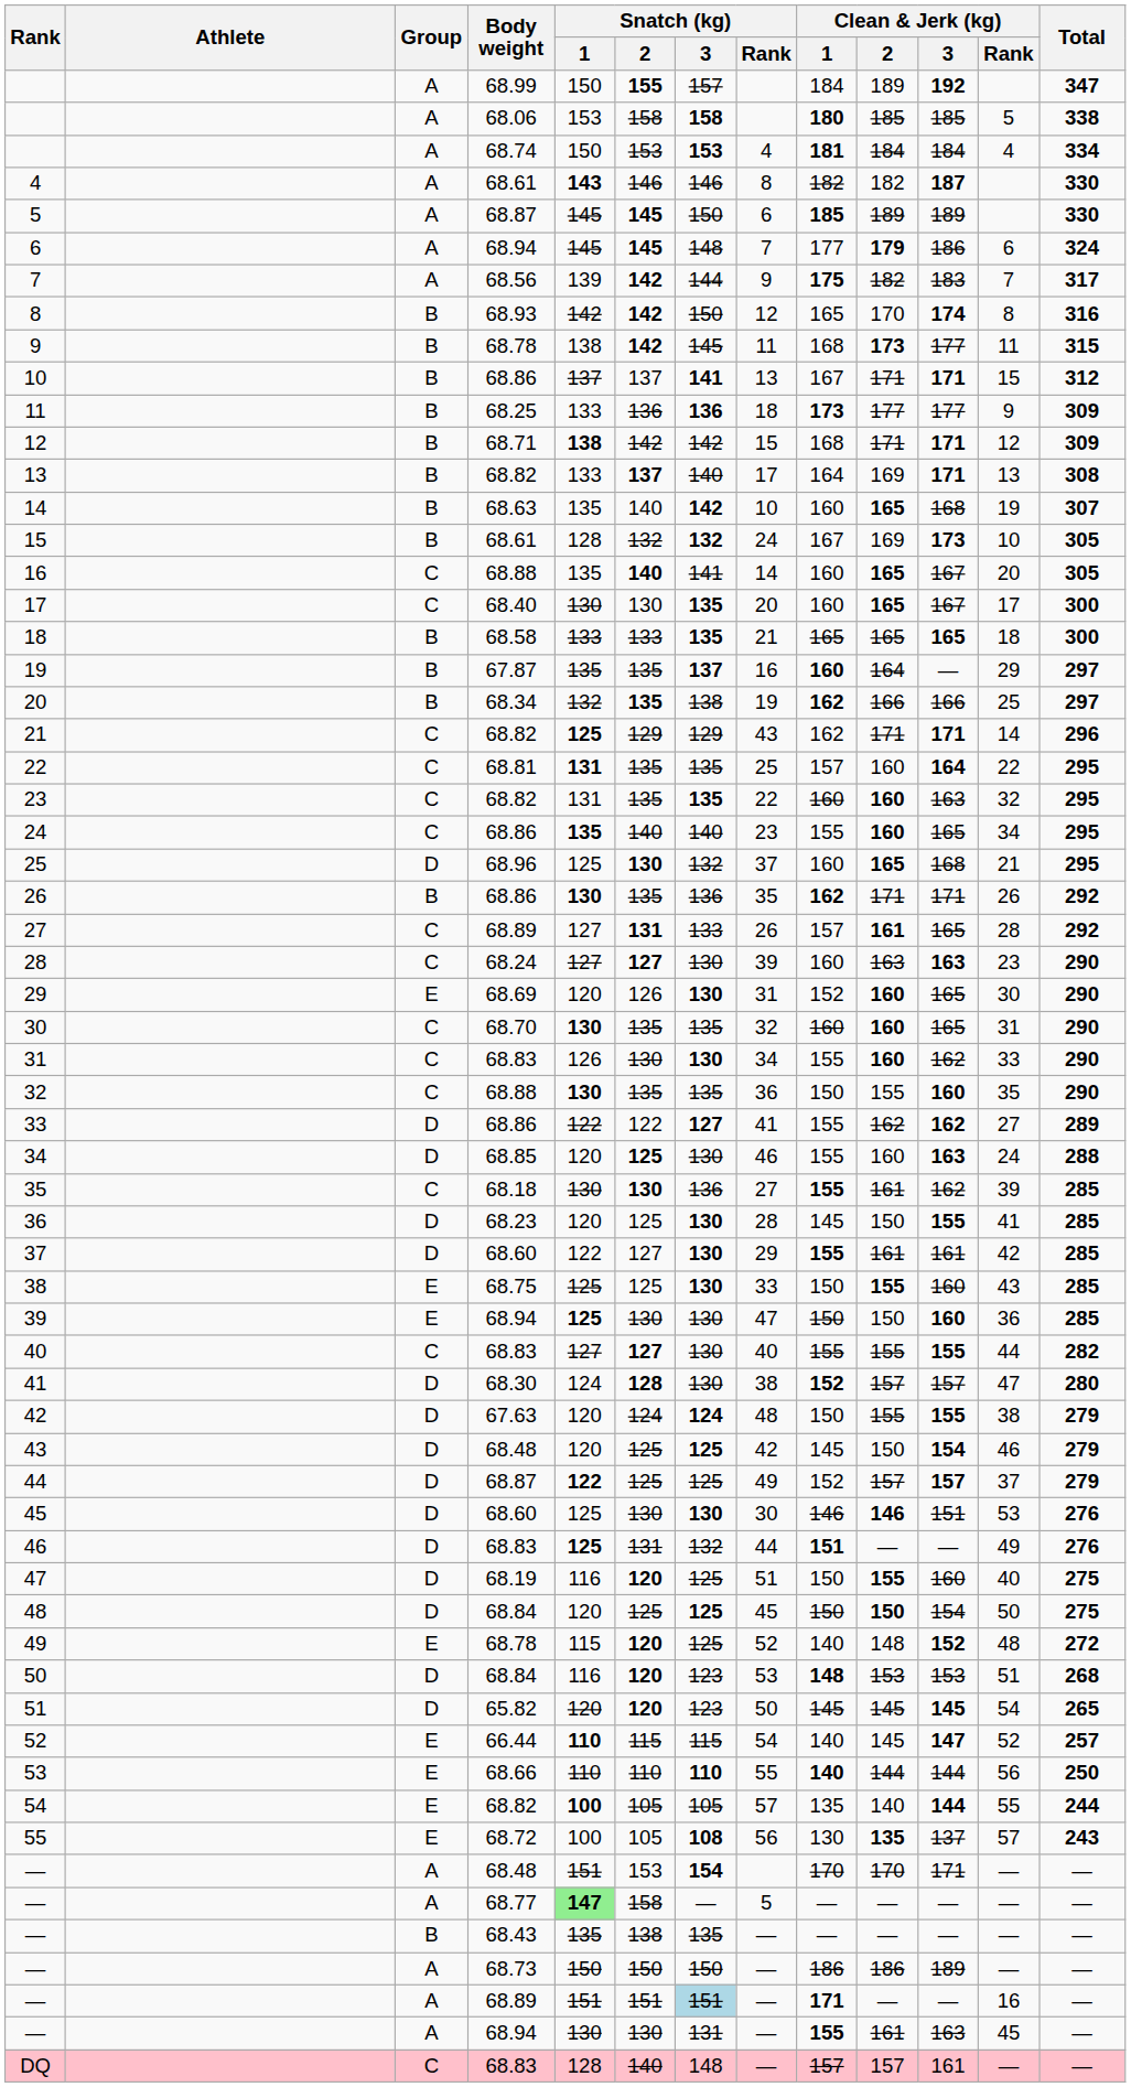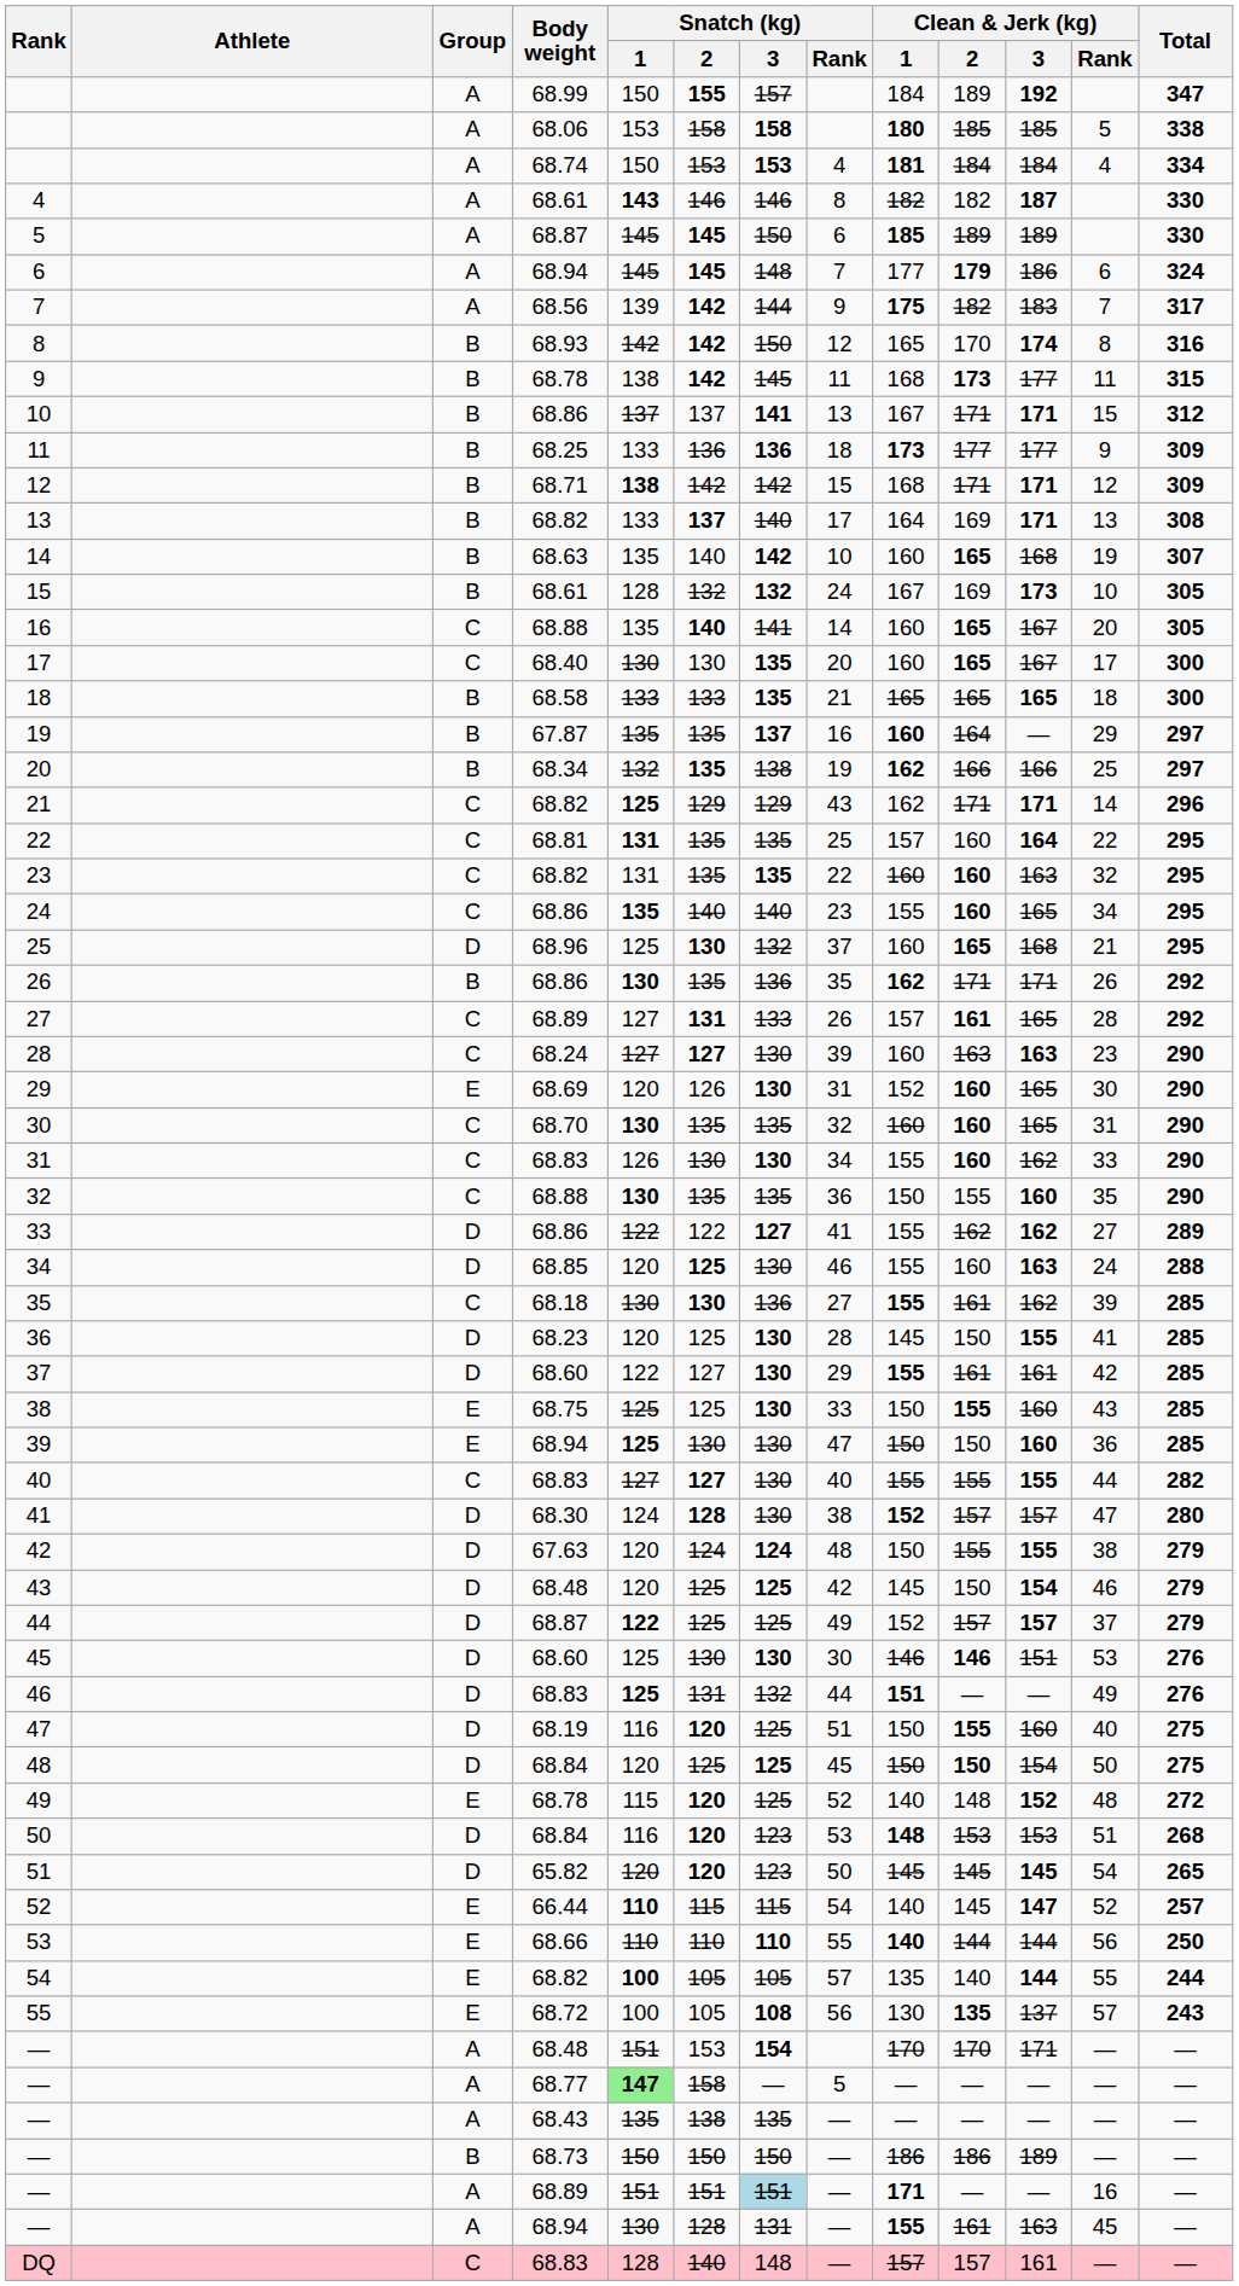 <table class = "wikitable" style="text-align:center;">
 <tr>
 <th rowspan=2 width=40>Rank</th>
 <th rowspan=2 width=250>Athlete</th>
 <th rowspan=2 width=50>Group</th>
 <th rowspan=2 width=60>Body weight</th>
 <th colspan=4>Snatch (kg)</th>
 <th colspan=4>Clean & Jerk (kg)</th>
 <th rowspan=2 width=60>Total</th>
 </tr>
 <tr>
 <th width=40>1</th>
 <th width=40>2</th>
 <th width=40>3</th>
 <th width=40>Rank</th>
 <th width=40>1</th>
 <th width=40>2</th>
 <th width=40>3</th>
 <th width=40>Rank</th>
 </tr>
 <tr>
 <td></td>
 <td align=left></td>
 <td>A</td>
 <td>68.99</td>
 <td>150</td>
 <td><strong>155</strong></td>
 <td><s>157</s></td>
 <td></td>
 <td>184</td>
 <td>189</td>
 <td><strong>192</strong></td>
 <td></td>
 <td><strong>347</strong></td>
 </tr>
 <tr>
 <td></td>
 <td align=left></td>
 <td>A</td>
 <td>68.06</td>
 <td>153</td>
 <td><s>158</s></td>
 <td><strong>158</strong></td>
 <td></td>
 <td><strong>180</strong></td>
 <td><s>185</s></td>
 <td><s>185</s></td>
 <td>5</td>
 <td><strong>338</strong></td>
 </tr>
 <tr>
 <td></td>
 <td align=left></td>
 <td>A</td>
 <td>68.74</td>
 <td>150</td>
 <td><s>153</s></td>
 <td><strong>153</strong></td>
 <td>4</td>
 <td><strong>181</strong></td>
 <td><s>184</s></td>
 <td><s>184</s></td>
 <td>4</td>
 <td><strong>334</strong></td>
 </tr>
 <tr>
 <td>4</td>
 <td align=left></td>
 <td>A</td>
 <td>68.61</td>
 <td><strong>143</strong></td>
 <td><s>146</s></td>
 <td><s>146</s></td>
 <td>8</td>
 <td><s>182</s></td>
 <td>182</td>
 <td><strong>187</strong></td>
 <td></td>
 <td><strong>330</strong></td>
 </tr>
 <tr>
 <td>5</td>
 <td align=left></td>
 <td>A</td>
 <td>68.87</td>
 <td><s>145</s></td>
 <td><strong>145</strong></td>
 <td><s>150</s></td>
 <td>6</td>
 <td><strong>185</strong></td>
 <td><s>189</s></td>
 <td><s>189</s></td>
 <td></td>
 <td><strong>330</strong></td>
 </tr>
 <tr>
 <td>6</td>
 <td align=left></td>
 <td>A</td>
 <td>68.94</td>
 <td><s>145</s></td>
 <td><strong>145</strong></td>
 <td><s>148</s></td>
 <td>7</td>
 <td>177</td>
 <td><strong>179</strong></td>
 <td><s>186</s></td>
 <td>6</td>
 <td><strong>324</strong></td>
 </tr>
 <tr>
 <td>7</td>
 <td align=left></td>
 <td>A</td>
 <td>68.56</td>
 <td>139</td>
 <td><strong>142</strong></td>
 <td><s>144</s></td>
 <td>9</td>
 <td><strong>175</strong></td>
 <td><s>182</s></td>
 <td><s>183</s></td>
 <td>7</td>
 <td><strong>317</strong></td>
 </tr>
 <tr>
 <td>8</td>
 <td align=left></td>
 <td>B</td>
 <td>68.93</td>
 <td><s>142</s></td>
 <td><strong>142</strong></td>
 <td><s>150</s></td>
 <td>12</td>
 <td>165</td>
 <td>170</td>
 <td><strong>174</strong></td>
 <td>8</td>
 <td><strong>316</strong></td>
 </tr>
 <tr>
 <td>9</td>
 <td align=left></td>
 <td>B</td>
 <td>68.78</td>
 <td>138</td>
 <td><strong>142</strong></td>
 <td><s>145</s></td>
 <td>11</td>
 <td>168</td>
 <td><strong>173</strong></td>
 <td><s>177</s></td>
 <td>11</td>
 <td><strong>315</strong></td>
 </tr>
 <tr>
 <td>10</td>
 <td align=left></td>
 <td>B</td>
 <td>68.86</td>
 <td><s>137</s></td>
 <td>137</td>
 <td><strong>141</strong></td>
 <td>13</td>
 <td>167</td>
 <td><s>171</s></td>
 <td><strong>171</strong></td>
 <td>15</td>
 <td><strong>312</strong></td>
 </tr>
 <tr>
 <td>11</td>
 <td align=left></td>
 <td>B</td>
 <td>68.25</td>
 <td>133</td>
 <td><s>136</s></td>
 <td><strong>136</strong></td>
 <td>18</td>
 <td><strong>173</strong></td>
 <td><s>177</s></td>
 <td><s>177</s></td>
 <td>9</td>
 <td><strong>309</strong></td>
 </tr>
 <tr>
 <td>12</td>
 <td align=left></td>
 <td>B</td>
 <td>68.71</td>
 <td><strong>138</strong></td>
 <td><s>142</s></td>
 <td><s>142</s></td>
 <td>15</td>
 <td>168</td>
 <td><s>171</s></td>
 <td><strong>171</strong></td>
 <td>12</td>
 <td><strong>309</strong></td>
 </tr>
 <tr>
 <td>13</td>
 <td align=left></td>
 <td>B</td>
 <td>68.82</td>
 <td>133</td>
 <td><strong>137</strong></td>
 <td><s>140</s></td>
 <td>17</td>
 <td>164</td>
 <td>169</td>
 <td><strong>171</strong></td>
 <td>13</td>
 <td><strong>308</strong></td>
 </tr>
 <tr>
 <td>14</td>
 <td align=left></td>
 <td>B</td>
 <td>68.63</td>
 <td>135</td>
 <td>140</td>
 <td><strong>142</strong></td>
 <td>10</td>
 <td>160</td>
 <td><strong>165</strong></td>
 <td><s>168</s></td>
 <td>19</td>
 <td><strong>307</strong></td>
 </tr>
 <tr>
 <td>15</td>
 <td align=left></td>
 <td>B</td>
 <td>68.61</td>
 <td>128</td>
 <td><s>132</s></td>
 <td><strong>132</strong></td>
 <td>24</td>
 <td>167</td>
 <td>169</td>
 <td><strong>173</strong></td>
 <td>10</td>
 <td><strong>305</strong></td>
 </tr>
 <tr>
 <td>16</td>
 <td align=left></td>
 <td>C</td>
 <td>68.88</td>
 <td>135</td>
 <td><strong>140</strong></td>
 <td><s>141</s></td>
 <td>14</td>
 <td>160</td>
 <td><strong>165</strong></td>
 <td><s>167</s></td>
 <td>20</td>
 <td><strong>305</strong></td>
 </tr>
 <tr>
 <td>17</td>
 <td align=left></td>
 <td>C</td>
 <td>68.40</td>
 <td><s>130</s></td>
 <td>130</td>
 <td><strong>135</strong></td>
 <td>20</td>
 <td>160</td>
 <td><strong>165</strong></td>
 <td><s>167</s></td>
 <td>17</td>
 <td><strong>300</strong></td>
 </tr>
 <tr>
 <td>18</td>
 <td align=left></td>
 <td>B</td>
 <td>68.58</td>
 <td><s>133</s></td>
 <td><s>133</s></td>
 <td><strong>135</strong></td>
 <td>21</td>
 <td><s>165</s></td>
 <td><s>165</s></td>
 <td><strong>165</strong></td>
 <td>18</td>
 <td><strong>300</strong></td>
 </tr>
 <tr>
 <td>19</td>
 <td align=left></td>
 <td>B</td>
 <td>67.87</td>
 <td><s>135</s></td>
 <td><s>135</s></td>
 <td><strong>137</strong></td>
 <td>16</td>
 <td><strong>160</strong></td>
 <td><s>164</s></td>
 <td>—</td>
 <td>29</td>
 <td><strong>297</strong></td>
 </tr>
 <tr>
 <td>20</td>
 <td align=left></td>
 <td>B</td>
 <td>68.34</td>
 <td><s>132</s></td>
 <td><strong>135</strong></td>
 <td><s>138</s></td>
 <td>19</td>
 <td><strong>162</strong></td>
 <td><s>166</s></td>
 <td><s>166</s></td>
 <td>25</td>
 <td><strong>297</strong></td>
 </tr>
 <tr>
 <td>21</td>
 <td align=left></td>
 <td>C</td>
 <td>68.82</td>
 <td><strong>125</strong></td>
 <td><s>129</s></td>
 <td><s>129</s></td>
 <td>43</td>
 <td>162</td>
 <td><s>171</s></td>
 <td><strong>171</strong></td>
 <td>14</td>
 <td><strong>296</strong></td>
 </tr>
 <tr>
 <td>22</td>
 <td align=left></td>
 <td>C</td>
 <td>68.81</td>
 <td><strong>131</strong></td>
 <td><s>135</s></td>
 <td><s>135</s></td>
 <td>25</td>
 <td>157</td>
 <td>160</td>
 <td><strong>164</strong></td>
 <td>22</td>
 <td><strong>295</strong></td>
 </tr>
 <tr>
 <td>23</td>
 <td align=left></td>
 <td>C</td>
 <td>68.82</td>
 <td>131</td>
 <td><s>135</s></td>
 <td><strong>135</strong></td>
 <td>22</td>
 <td><s>160</s></td>
 <td><strong>160</strong></td>
 <td><s>163</s></td>
 <td>32</td>
 <td><strong>295</strong></td>
 </tr>
 <tr>
 <td>24</td>
 <td align=left></td>
 <td>C</td>
 <td>68.86</td>
 <td><strong>135</strong></td>
 <td><s>140</s></td>
 <td><s>140</s></td>
 <td>23</td>
 <td>155</td>
 <td><strong>160</strong></td>
 <td><s>165</s></td>
 <td>34</td>
 <td><strong>295</strong></td>
 </tr>
 <tr>
 <td>25</td>
 <td align=left></td>
 <td>D</td>
 <td>68.96</td>
 <td>125</td>
 <td><strong>130</strong></td>
 <td><s>132</s></td>
 <td>37</td>
 <td>160</td>
 <td><strong>165</strong></td>
 <td><s>168</s></td>
 <td>21</td>
 <td><strong>295</strong></td>
 </tr>
 <tr>
 <td>26</td>
 <td align=left></td>
 <td>B</td>
 <td>68.86</td>
 <td><strong>130</strong></td>
 <td><s>135</s></td>
 <td><s>136</s></td>
 <td>35</td>
 <td><strong>162</strong></td>
 <td><s>171</s></td>
 <td><s>171</s></td>
 <td>26</td>
 <td><strong>292</strong></td>
 </tr>
 <tr>
 <td>27</td>
 <td align=left></td>
 <td>C</td>
 <td>68.89</td>
 <td>127</td>
 <td><strong>131</strong></td>
 <td><s>133</s></td>
 <td>26</td>
 <td>157</td>
 <td><strong>161</strong></td>
 <td><s>165</s></td>
 <td>28</td>
 <td><strong>292</strong></td>
 </tr>
 <tr>
 <td>28</td>
 <td align=left></td>
 <td>C</td>
 <td>68.24</td>
 <td><s>127</s></td>
 <td><strong>127</strong></td>
 <td><s>130</s></td>
 <td>39</td>
 <td>160</td>
 <td><s>163</s></td>
 <td><strong>163</strong></td>
 <td>23</td>
 <td><strong>290</strong></td>
 </tr>
 <tr>
 <td>29</td>
 <td align=left></td>
 <td>E</td>
 <td>68.69</td>
 <td>120</td>
 <td>126</td>
 <td><strong>130</strong></td>
 <td>31</td>
 <td>152</td>
 <td><strong>160</strong></td>
 <td><s>165</s></td>
 <td>30</td>
 <td><strong>290</strong></td>
 </tr>
 <tr>
 <td>30</td>
 <td align=left></td>
 <td>C</td>
 <td>68.70</td>
 <td><strong>130</strong></td>
 <td><s>135</s></td>
 <td><s>135</s></td>
 <td>32</td>
 <td><s>160</s></td>
 <td><strong>160</strong></td>
 <td><s>165</s></td>
 <td>31</td>
 <td><strong>290</strong></td>
 </tr>
 <tr>
 <td>31</td>
 <td align=left></td>
 <td>C</td>
 <td>68.83</td>
 <td>126</td>
 <td><s>130</s></td>
 <td><strong>130</strong></td>
 <td>34</td>
 <td>155</td>
 <td><strong>160</strong></td>
 <td><s>162</s></td>
 <td>33</td>
 <td><strong>290</strong></td>
 </tr>
 <tr>
 <td>32</td>
 <td align=left></td>
 <td>C</td>
 <td>68.88</td>
 <td><strong>130</strong></td>
 <td><s>135</s></td>
 <td><s>135</s></td>
 <td>36</td>
 <td>150</td>
 <td>155</td>
 <td><strong>160</strong></td>
 <td>35</td>
 <td><strong>290</strong></td>
 </tr>
 <tr>
 <td>33</td>
 <td align=left></td>
 <td>D</td>
 <td>68.86</td>
 <td><s>122</s></td>
 <td>122</td>
 <td><strong>127</strong></td>
 <td>41</td>
 <td>155</td>
 <td><s>162</s></td>
 <td><strong>162</strong></td>
 <td>27</td>
 <td><strong>289</strong></td>
 </tr>
 <tr>
 <td>34</td>
 <td align=left></td>
 <td>D</td>
 <td>68.85</td>
 <td>120</td>
 <td><strong>125</strong></td>
 <td><s>130</s></td>
 <td>46</td>
 <td>155</td>
 <td>160</td>
 <td><strong>163</strong></td>
 <td>24</td>
 <td><strong>288</strong></td>
 </tr>
 <tr>
 <td>35</td>
 <td align=left></td>
 <td>C</td>
 <td>68.18</td>
 <td><s>130</s></td>
 <td><strong>130</strong></td>
 <td><s>136</s></td>
 <td>27</td>
 <td><strong>155</strong></td>
 <td><s>161</s></td>
 <td><s>162</s></td>
 <td>39</td>
 <td><strong>285</strong></td>
 </tr>
 <tr>
 <td>36</td>
 <td align=left></td>
 <td>D</td>
 <td>68.23</td>
 <td>120</td>
 <td>125</td>
 <td><strong>130</strong></td>
 <td>28</td>
 <td>145</td>
 <td>150</td>
 <td><strong>155</strong></td>
 <td>41</td>
 <td><strong>285</strong></td>
 </tr>
 <tr>
 <td>37</td>
 <td align=left></td>
 <td>D</td>
 <td>68.60</td>
 <td>122</td>
 <td>127</td>
 <td><strong>130</strong></td>
 <td>29</td>
 <td><strong>155</strong></td>
 <td><s>161</s></td>
 <td><s>161</s></td>
 <td>42</td>
 <td><strong>285</strong></td>
 </tr>
 <tr>
 <td>38</td>
 <td align=left></td>
 <td>E</td>
 <td>68.75</td>
 <td><s>125</s></td>
 <td>125</td>
 <td><strong>130</strong></td>
 <td>33</td>
 <td>150</td>
 <td><strong>155</strong></td>
 <td><s>160</s></td>
 <td>43</td>
 <td><strong>285</strong></td>
 </tr>
 <tr>
 <td>39</td>
 <td align=left></td>
 <td>E</td>
 <td>68.94</td>
 <td><strong>125</strong></td>
 <td><s>130</s></td>
 <td><s>130</s></td>
 <td>47</td>
 <td><s>150</s></td>
 <td>150</td>
 <td><strong>160</strong></td>
 <td>36</td>
 <td><strong>285</strong></td>
 </tr>
 <tr>
 <td>40</td>
 <td align=left></td>
 <td>C</td>
 <td>68.83</td>
 <td><s>127</s></td>
 <td><strong>127</strong></td>
 <td><s>130</s></td>
 <td>40</td>
 <td><s>155</s></td>
 <td><s>155</s></td>
 <td><strong>155</strong></td>
 <td>44</td>
 <td><strong>282</strong></td>
 </tr>
 <tr>
 <td>41</td>
 <td align=left></td>
 <td>D</td>
 <td>68.30</td>
 <td>124</td>
 <td><strong>128</strong></td>
 <td><s>130</s></td>
 <td>38</td>
 <td><strong>152</strong></td>
 <td><s>157</s></td>
 <td><s>157</s></td>
 <td>47</td>
 <td><strong>280</strong></td>
 </tr>
 <tr>
 <td>42</td>
 <td align=left></td>
 <td>D</td>
 <td>67.63</td>
 <td>120</td>
 <td><s>124</s></td>
 <td><strong>124</strong></td>
 <td>48</td>
 <td>150</td>
 <td><s>155</s></td>
 <td><strong>155</strong></td>
 <td>38</td>
 <td><strong>279</strong></td>
 </tr>
 <tr>
 <td>43</td>
 <td align=left></td>
 <td>D</td>
 <td>68.48</td>
 <td>120</td>
 <td><s>125</s></td>
 <td><strong>125</strong></td>
 <td>42</td>
 <td>145</td>
 <td>150</td>
 <td><strong>154</strong></td>
 <td>46</td>
 <td><strong>279</strong></td>
 </tr>
 <tr>
 <td>44</td>
 <td align=left></td>
 <td>D</td>
 <td>68.87</td>
 <td><strong>122</strong></td>
 <td><s>125</s></td>
 <td><s>125</s></td>
 <td>49</td>
 <td>152</td>
 <td><s>157</s></td>
 <td><strong>157</strong></td>
 <td>37</td>
 <td><strong>279</strong></td>
 </tr>
 <tr>
 <td>45</td>
 <td align=left></td>
 <td>D</td>
 <td>68.60</td>
 <td>125</td>
 <td><s>130</s></td>
 <td><strong>130</strong></td>
 <td>30</td>
 <td><s>146</s></td>
 <td><strong>146</strong></td>
 <td><s>151</s></td>
 <td>53</td>
 <td><strong>276</strong></td>
 </tr>
 <tr>
 <td>46</td>
 <td align=left></td>
 <td>D</td>
 <td>68.83</td>
 <td><strong>125</strong></td>
 <td><s>131</s></td>
 <td><s>132</s></td>
 <td>44</td>
 <td><strong>151</strong></td>
 <td>—</td>
 <td>—</td>
 <td>49</td>
 <td><strong>276</strong></td>
 </tr>
 <tr>
 <td>47</td>
 <td align=left></td>
 <td>D</td>
 <td>68.19</td>
 <td>116</td>
 <td><strong>120</strong></td>
 <td><s>125</s></td>
 <td>51</td>
 <td>150</td>
 <td><strong>155</strong></td>
 <td><s>160</s></td>
 <td>40</td>
 <td><strong>275</strong></td>
 </tr>
 <tr>
 <td>48</td>
 <td align=left></td>
 <td>D</td>
 <td>68.84</td>
 <td>120</td>
 <td><s>125</s></td>
 <td><strong>125</strong></td>
 <td>45</td>
 <td><s>150</s></td>
 <td><strong>150</strong></td>
 <td><s>154</s></td>
 <td>50</td>
 <td><strong>275</strong></td>
 </tr>
 <tr>
 <td>49</td>
 <td align=left></td>
 <td>E</td>
 <td>68.78</td>
 <td>115</td>
 <td><strong>120</strong></td>
 <td><s>125</s></td>
 <td>52</td>
 <td>140</td>
 <td>148</td>
 <td><strong>152</strong></td>
 <td>48</td>
 <td><strong>272</strong></td>
 </tr>
 <tr>
 <td>50</td>
 <td align=left></td>
 <td>D</td>
 <td>68.84</td>
 <td>116</td>
 <td><strong>120</strong></td>
 <td><s>123</s></td>
 <td>53</td>
 <td><strong>148</strong></td>
 <td><s>153</s></td>
 <td><s>153</s></td>
 <td>51</td>
 <td><strong>268</strong></td>
 </tr>
 <tr>
 <td>51</td>
 <td align=left></td>
 <td>D</td>
 <td>65.82</td>
 <td><s>120</s></td>
 <td><strong>120</strong></td>
 <td><s>123</s></td>
 <td>50</td>
 <td><s>145</s></td>
 <td><s>145</s></td>
 <td><strong>145</strong></td>
 <td>54</td>
 <td><strong>265</strong></td>
 </tr>
 <tr>
 <td>52</td>
 <td align=left></td>
 <td>E</td>
 <td>66.44</td>
 <td><strong>110</strong></td>
 <td><s>115</s></td>
 <td><s>115</s></td>
 <td>54</td>
 <td>140</td>
 <td>145</td>
 <td><strong>147</strong></td>
 <td>52</td>
 <td><strong>257</strong></td>
 </tr>
 <tr>
 <td>53</td>
 <td align=left></td>
 <td>E</td>
 <td>68.66</td>
 <td><s>110</s></td>
 <td><s>110</s></td>
 <td><strong>110</strong></td>
 <td>55</td>
 <td><strong>140</strong></td>
 <td><s>144</s></td>
 <td><s>144</s></td>
 <td>56</td>
 <td><strong>250</strong></td>
 </tr>
 <tr>
 <td>54</td>
 <td align=left></td>
 <td>E</td>
 <td>68.82</td>
 <td><strong>100</strong></td>
 <td><s>105</s></td>
 <td><s>105</s></td>
 <td>57</td>
 <td>135</td>
 <td>140</td>
 <td><strong>144</strong></td>
 <td>55</td>
 <td><strong>244</strong></td>
 </tr>
 <tr>
 <td>55</td>
 <td align=left></td>
 <td>E</td>
 <td>68.72</td>
 <td>100</td>
 <td>105</td>
 <td><strong>108</strong></td>
 <td>56</td>
 <td>130</td>
 <td><strong>135</strong></td>
 <td><s>137</s></td>
 <td>57</td>
 <td><strong>243</strong></td>
 </tr>
 <tr>
 <td>—</td>
 <td align=left></td>
 <td>A</td>
 <td>68.48</td>
 <td><s>151</s></td>
 <td>153</td>
 <td><strong>154</strong></td>
 <td></td>
 <td><s>170</s></td>
 <td><s>170</s></td>
 <td><s>171</s></td>
 <td>—</td>
 <td>—</td>
 </tr>
 <tr>
 <td>—</td>
 <td align=left></td>
 <td>A</td>
 <td>68.77</td>
 <td style="background: lightgreen;"><strong>147</strong></td>
 <td><s>158</s></td>
 <td>—</td>
 <td>5</td>
 <td>—</td>
 <td>—</td>
 <td>—</td>
 <td>—</td>
 <td>—</td>
 </tr>
 <tr>
 <td>—</td>
 <td align=left></td>
-<td>B</td>
+<td>A</td>
 <td>68.43</td>
 <td><s>135</s></td>
 <td><s>138</s></td>
 <td><s>135</s></td>
 <td>—</td>
 <td>—</td>
 <td>—</td>
 <td>—</td>
 <td>—</td>
 <td>—</td>
 </tr>
 <tr>
 <td>—</td>
 <td align=left></td>
-<td>A</td>
+<td>B</td>
 <td>68.73</td>
 <td><s>150</s></td>
 <td><s>150</s></td>
 <td><s>150</s></td>
 <td>—</td>
 <td><s>186</s></td>
 <td><s>186</s></td>
 <td><s>189</s></td>
 <td>—</td>
 <td>—</td>
 </tr>
 <tr>
 <td>—</td>
 <td align=left></td>
 <td>A</td>
 <td>68.89</td>
 <td><s>151</s></td>
 <td><s>151</s></td>
 <td style="background: lightblue;"><s>151</s></td>
 <td>—</td>
 <td><strong>171</strong></td>
 <td>—</td>
 <td>—</td>
 <td>16</td>
 <td>—</td>
 </tr>
 <tr>
 <td>—</td>
 <td align=left></td>
 <td>A</td>
 <td>68.94</td>
 <td><s>130</s></td>
-<td><s>130</s></td>
+<td><s>128</s></td>
 <td><s>131</s></td>
 <td>—</td>
 <td><strong>155</strong></td>
 <td><s>161</s></td>
 <td><s>163</s></td>
 <td>45</td>
 <td>—</td>
 </tr>
 <tr bgcolor=pink>
 <td>DQ</td>
 <td align=left></td>
 <td>C</td>
 <td>68.83</td>
 <td>128</td>
 <td><s>140</s></td>
 <td>148</td>
 <td>—</td>
 <td><s>157</s></td>
 <td>157</td>
 <td>161</td>
 <td>—</td>
 <td>—</td>
 </tr>
 </table>
